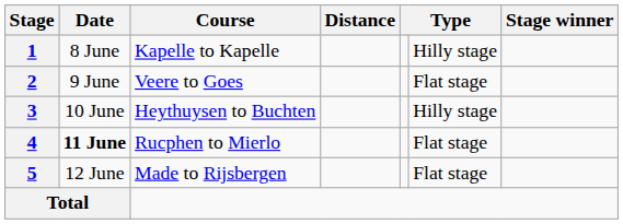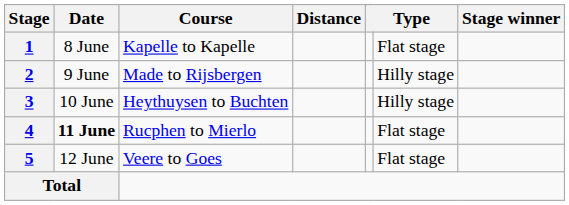 <table class="wikitable">
 <tr>
 <th scope="col">Stage</th>
 <th scope="col">Date</th>
 <th scope="col">Course</th>
 <th scope="col">Distance</th>
 <th scope="col" colspan="2">Type</th>
 <th scope="col">Stage winner</th>
 </tr>
 <tr>
 <th scope="row" style="text-align:center;"><a href='#'>1</a></th>
 <td style="text-align:center;">8 June</td>
 <td><a href='#'>Kapelle</a> to Kapelle</td>
 <td style="text-align:center;"></td>
 <td></td>
-<td>Hilly stage</td>
+<td>Flat stage</td>
 <td></td>
 </tr>
 <tr>
 <th scope="row" style="text-align:center;"><a href='#'>2</a></th>
 <td style="text-align:center;">9 June</td>
-<td><a href='#'>Veere</a> to <a href='#'>Goes</a></td>
+<td><a href='#'>Made</a> to <a href='#'>Rijsbergen</a></td>
 <td style="text-align:center;"></td>
 <td></td>
-<td>Flat stage</td>
+<td>Hilly stage</td>
 <td></td>
 </tr>
 <tr>
 <th scope="row" style="text-align:center;"><a href='#'>3</a></th>
 <td style="text-align:center;">10 June</td>
 <td><a href='#'>Heythuysen</a> to <a href='#'>Buchten</a></td>
 <td style="text-align:center;"></td>
 <td></td>
 <td>Hilly stage</td>
 <td></td>
 </tr>
 <tr>
 <th scope="row" style="text-align:center;"><a href='#'>4</a></th>
 <td style="text-align:center;"><strong>11 June</strong></td>
 <td><a href='#'>Rucphen</a> to <a href='#'>Mierlo</a></td>
 <td style="text-align:center;"></td>
 <td></td>
 <td>Flat stage</td>
 <td></td>
 </tr>
 <tr>
 <th scope="row" style="text-align:center;"><a href='#'>5</a></th>
 <td style="text-align:center;">12 June</td>
-<td><a href='#'>Made</a> to <a href='#'>Rijsbergen</a></td>
+<td><a href='#'>Veere</a> to <a href='#'>Goes</a></td>
 <td style="text-align:center;"></td>
 <td></td>
 <td>Flat stage</td>
 <td></td>
 </tr>
 <tr>
 <th colspan="2">Total</th>
 <td colspan="5" style="text-align:center;"></td>
 </tr>
 </table>
